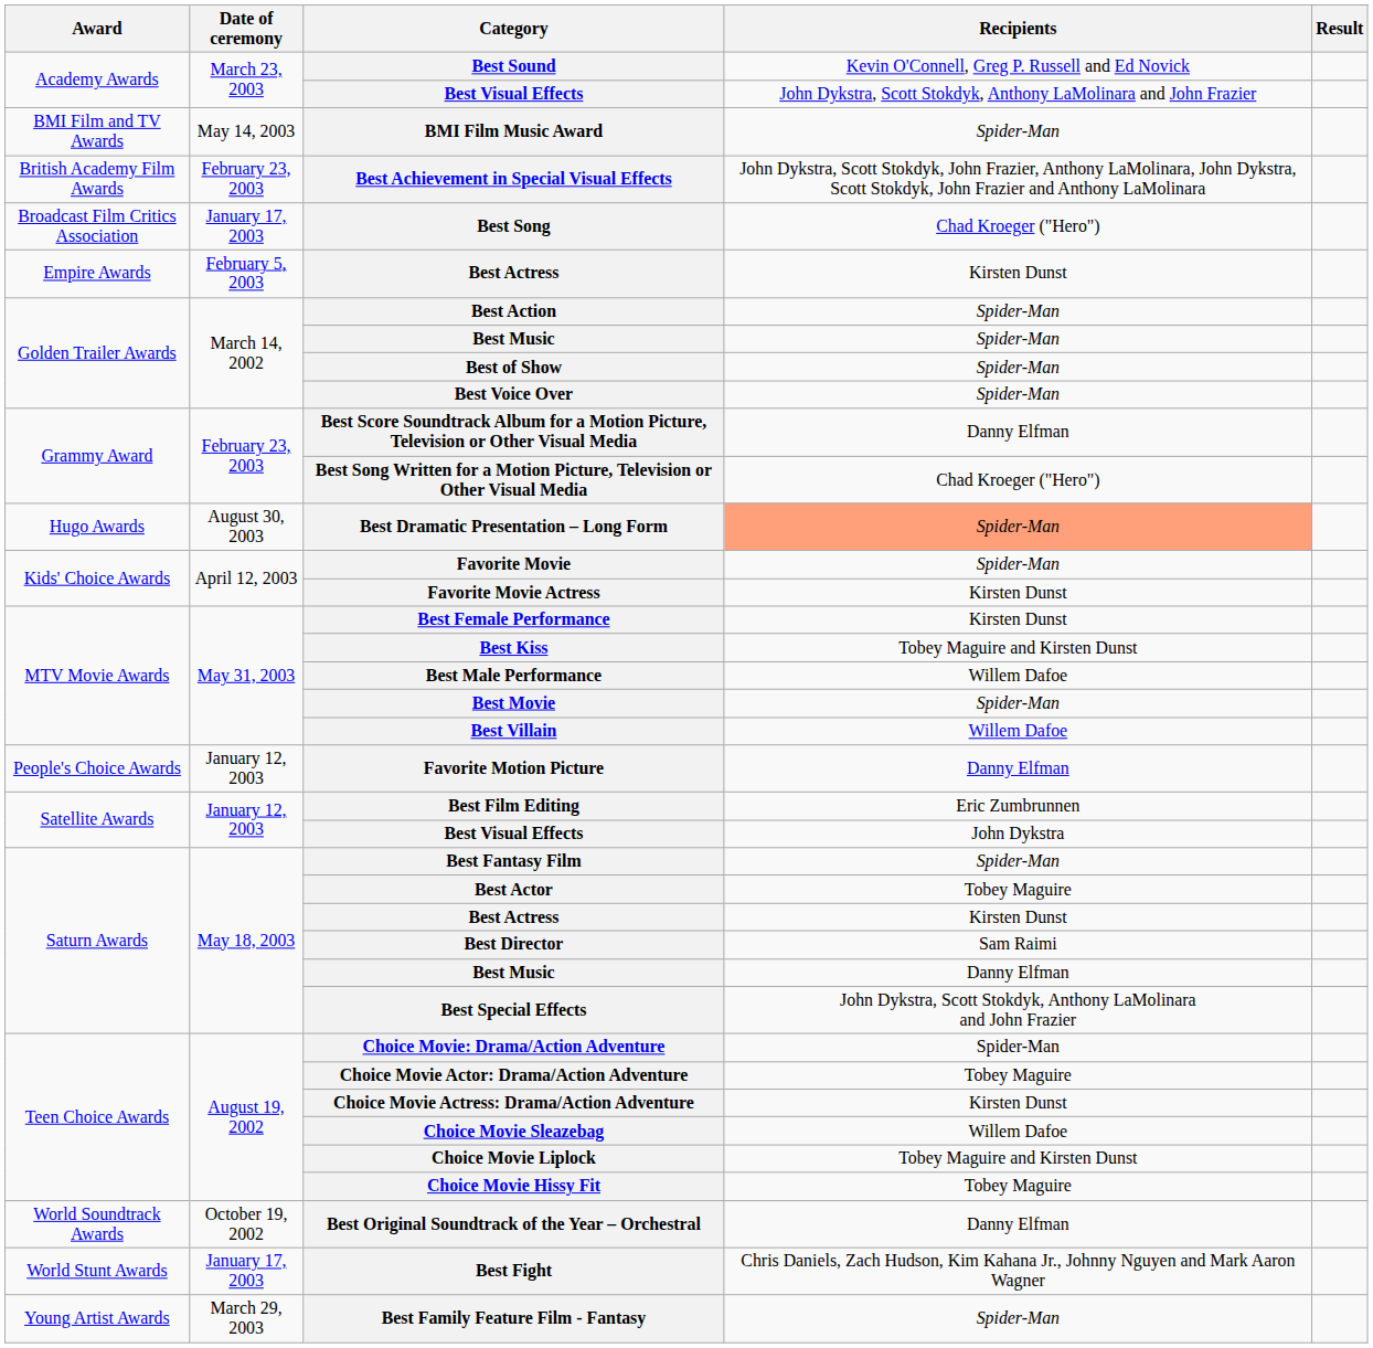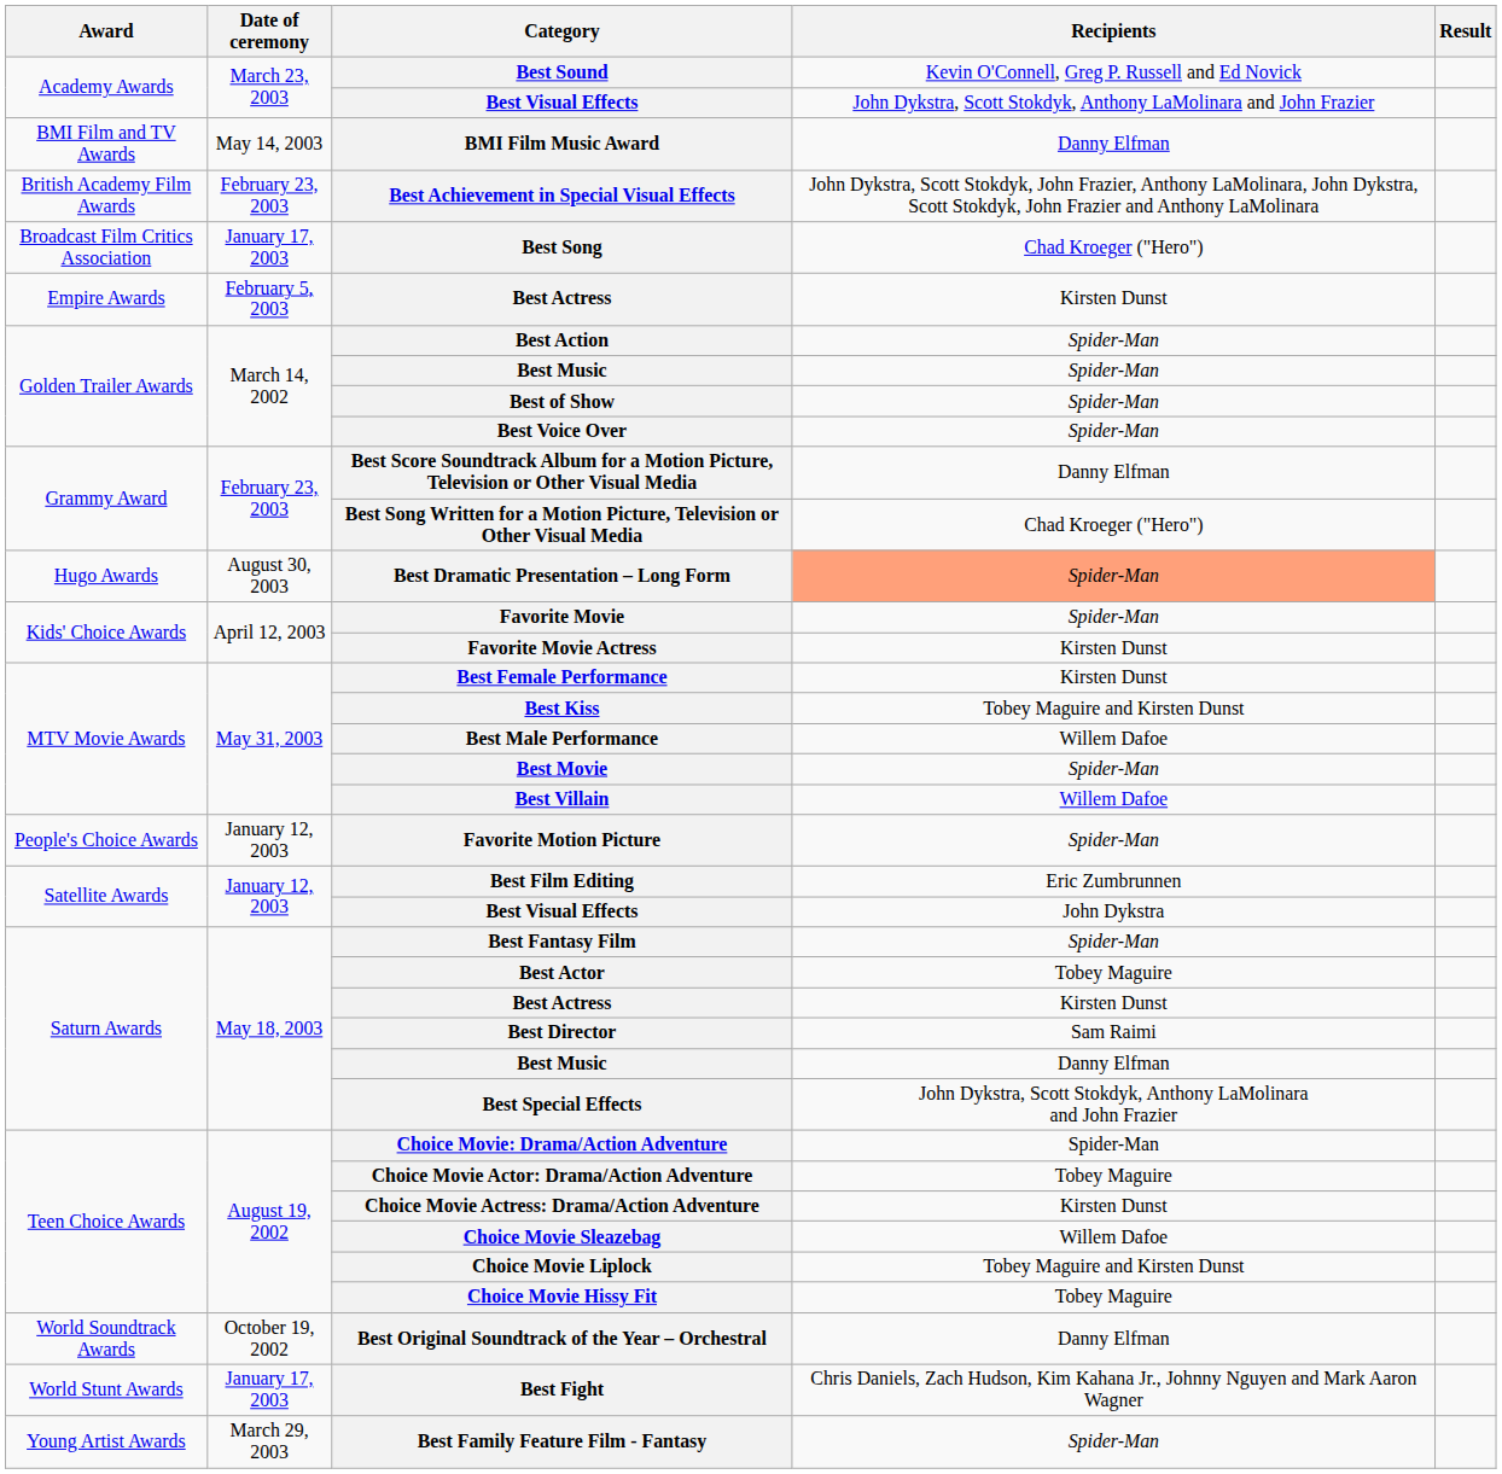 <table class="wikitable plainrowheaders" style=" text-align:center;">
 <tr>
 <th scope="col">Award</th>
 <th scope="col">Date of ceremony</th>
 <th scope="col">Category</th>
 <th scope="col">Recipients</th>
 <th scope="col">Result</th>
 </tr>
 <tr>
 <td rowspan="2"><a href='#'>Academy Awards</a></td>
 <td rowspan="2"><a href='#'>March 23, 2003</a></td>
 <th scope="row" style="text-align:center"><a href='#'>Best Sound</a></th>
 <td><a href='#'>Kevin O'Connell</a>, <a href='#'>Greg P. Russell</a> and <a href='#'>Ed Novick</a></td>
 <td></td>
 </tr>
 <tr>
 <th scope="row" style="text-align:center"><a href='#'>Best Visual Effects</a></th>
 <td><a href='#'>John Dykstra</a>, <a href='#'>Scott Stokdyk</a>, <a href='#'>Anthony LaMolinara</a> and <a href='#'>John Frazier</a></td>
 <td></td>
 </tr>
 <tr>
 <td><a href='#'>BMI Film and TV Awards</a></td>
 <td>May 14, 2003</td>
 <th scope="row" style="text-align:center">BMI Film Music Award</th>
-<td><em>Spider-Man</em></td>
+<td><a href='#'>Danny Elfman</a></td>
 <td></td>
 </tr>
 <tr>
 <td><a href='#'>British Academy Film Awards</a></td>
 <td><a href='#'>February 23, 2003</a></td>
 <th scope="row" style="text-align:center"><a href='#'>Best Achievement in Special Visual Effects</a></th>
 <td>John Dykstra, Scott Stokdyk, John Frazier, Anthony LaMolinara, John Dykstra, Scott Stokdyk, John Frazier and Anthony LaMolinara</td>
 <td></td>
 </tr>
 <tr>
 <td><a href='#'>Broadcast Film Critics Association</a></td>
 <td><a href='#'>January 17, 2003</a></td>
 <th scope="row" style="text-align:center">Best Song</th>
 <td><a href='#'>Chad Kroeger</a> ("Hero")</td>
 <td></td>
 </tr>
 <tr>
 <td><a href='#'>Empire Awards</a></td>
 <td><a href='#'>February 5, 2003</a></td>
 <th scope="row" style="text-align:center">Best Actress</th>
 <td>Kirsten Dunst</td>
 <td></td>
 </tr>
 <tr>
 <td rowspan="4"><a href='#'>Golden Trailer Awards</a></td>
 <td rowspan="4">March 14, 2002</td>
 <th scope="row" style="text-align:center">Best Action</th>
 <td><em>Spider-Man</em></td>
 <td></td>
 </tr>
 <tr>
 <th scope="row" style="text-align:center">Best Music</th>
 <td><em>Spider-Man</em></td>
 <td></td>
 </tr>
 <tr>
 <th scope="row" style="text-align:center">Best of Show</th>
 <td><em>Spider-Man</em></td>
 <td></td>
 </tr>
 <tr>
 <th scope="row" style="text-align:center">Best Voice Over</th>
 <td><em>Spider-Man</em></td>
 <td></td>
 </tr>
 <tr>
 <td rowspan="2"><a href='#'>Grammy Award</a></td>
 <td rowspan="2"><a href='#'>February 23, 2003</a></td>
 <th scope="row" style="text-align:center">Best Score Soundtrack Album for a Motion Picture, Television or Other Visual Media</th>
 <td>Danny Elfman</td>
 <td></td>
 </tr>
 <tr>
 <th scope="row" style="text-align:center">Best Song Written for a Motion Picture, Television or Other Visual Media</th>
 <td>Chad Kroeger ("Hero")</td>
 <td></td>
 </tr>
 <tr>
 <td><a href='#'>Hugo Awards</a></td>
 <td>August 30, 2003</td>
 <th scope="row" style="text-align:center">Best Dramatic Presentation – Long Form</th>
 <td style="background: lightsalmon;"><em>Spider-Man</em></td>
 <td></td>
 </tr>
 <tr>
 <td rowspan="2"><a href='#'>Kids' Choice Awards</a></td>
 <td rowspan="2">April 12, 2003</td>
 <th scope="row" style="text-align:center">Favorite Movie</th>
 <td><em>Spider-Man</em></td>
 <td></td>
 </tr>
 <tr>
 <th scope="row" style="text-align:center">Favorite Movie Actress</th>
 <td>Kirsten Dunst</td>
 <td></td>
 </tr>
 <tr>
 <td rowspan="5"><a href='#'>MTV Movie Awards</a></td>
 <td rowspan="5"><a href='#'>May 31, 2003</a></td>
 <th scope="row" style="text-align:center"><a href='#'>Best Female Performance</a></th>
 <td>Kirsten Dunst</td>
 <td></td>
 </tr>
 <tr>
 <th scope="row" style="text-align:center"><a href='#'>Best Kiss</a></th>
 <td>Tobey Maguire and Kirsten Dunst</td>
 <td></td>
 </tr>
 <tr>
 <th scope="row" style="text-align:center">Best Male Performance</th>
 <td>Willem Dafoe</td>
 <td></td>
 </tr>
 <tr>
 <th scope="row" style="text-align:center"><a href='#'>Best Movie</a></th>
 <td><em>Spider-Man</em></td>
 <td></td>
 </tr>
 <tr>
 <th scope="row" style="text-align:center"><a href='#'>Best Villain</a></th>
 <td><a href='#'>Willem Dafoe</a></td>
 <td></td>
 </tr>
 <tr>
 <td><a href='#'>People's Choice Awards</a></td>
 <td>January 12, 2003</td>
 <th scope="row" style="text-align:center">Favorite Motion Picture</th>
-<td><a href='#'>Danny Elfman</a></td>
+<td><em>Spider-Man</em></td>
 <td></td>
 </tr>
 <tr>
 <td rowspan="2"><a href='#'>Satellite Awards</a></td>
 <td rowspan="2"><a href='#'>January 12, 2003</a></td>
 <th scope="row" style="text-align:center">Best Film Editing</th>
 <td>Eric Zumbrunnen</td>
 <td></td>
 </tr>
 <tr>
 <th scope="row" style="text-align:center">Best Visual Effects</th>
 <td>John Dykstra</td>
 <td></td>
 </tr>
 <tr>
 <td rowspan="6"><a href='#'>Saturn Awards</a></td>
 <td rowspan="6"><a href='#'>May 18, 2003</a></td>
 <th scope="row" style="text-align:center">Best Fantasy Film</th>
 <td><em>Spider-Man</em></td>
 <td></td>
 </tr>
 <tr>
 <th scope="row" style="text-align:center">Best Actor</th>
 <td>Tobey Maguire</td>
 <td></td>
 </tr>
 <tr>
 <th scope="row" style="text-align:center">Best Actress</th>
 <td>Kirsten Dunst</td>
 <td></td>
 </tr>
 <tr>
 <th scope="row" style="text-align:center">Best Director</th>
 <td>Sam Raimi</td>
 <td></td>
 </tr>
 <tr>
 <th scope="row" style="text-align:center">Best Music</th>
 <td>Danny Elfman</td>
 <td></td>
 </tr>
 <tr>
 <th scope="row" style="text-align:center">Best Special Effects</th>
 <td>John Dykstra, Scott Stokdyk, Anthony LaMolinara<br>and John Frazier</td>
 <td></td>
 </tr>
 <tr>
 <td rowspan="6"><a href='#'>Teen Choice Awards</a></td>
 <td rowspan="6"><a href='#'>August 19, 2002</a></td>
 <th scope="row" style="text-align:center"><a href='#'>Choice Movie: Drama/Action Adventure</a></th>
 <td>Spider-Man</td>
 <td></td>
 </tr>
 <tr>
 <th scope="row" style="text-align:center">Choice Movie Actor: Drama/Action Adventure</th>
 <td>Tobey Maguire</td>
 <td></td>
 </tr>
 <tr>
 <th scope="row" style="text-align:center">Choice Movie Actress: Drama/Action Adventure</th>
 <td>Kirsten Dunst</td>
 <td></td>
 </tr>
 <tr>
 <th scope="row" style="text-align:center"><a href='#'>Choice Movie Sleazebag</a></th>
 <td>Willem Dafoe</td>
 <td></td>
 </tr>
 <tr>
 <th scope="row" style="text-align:center">Choice Movie Liplock</th>
 <td>Tobey Maguire and Kirsten Dunst</td>
 <td></td>
 </tr>
 <tr>
 <th scope="row" style="text-align:center"><a href='#'>Choice Movie Hissy Fit</a></th>
 <td>Tobey Maguire</td>
 <td></td>
 </tr>
 <tr>
 <td><a href='#'>World Soundtrack Awards</a></td>
 <td>October 19, 2002</td>
 <th scope="row" style="text-align:center">Best Original Soundtrack of the Year – Orchestral</th>
 <td>Danny Elfman</td>
 <td></td>
 </tr>
 <tr>
 <td><a href='#'>World Stunt Awards</a></td>
 <td><a href='#'>January 17, 2003</a></td>
 <th scope="row" style="text-align:center">Best Fight</th>
 <td>Chris Daniels, Zach Hudson, Kim Kahana Jr., Johnny Nguyen and Mark Aaron Wagner</td>
 <td></td>
 </tr>
 <tr>
 <td><a href='#'>Young Artist Awards</a></td>
 <td>March 29, 2003</td>
 <th scope="row" style="text-align:center">Best Family Feature Film - Fantasy</th>
 <td><em>Spider-Man</em></td>
 <td></td>
 </tr>
 </table>
